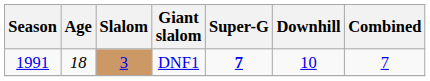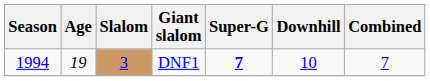 <table class=wikitable style="text-align:center">
 <tr>
 <th>Season</th>
 <th>Age</th>
 <th>Slalom</th>
 <th>Giant<br>slalom</th>
 <th>Super-G</th>
 <th>Downhill</th>
 <th>Combined</th>
 </tr>
 <tr>
-<td><a href='#'>1991</a></td>
-<td><em>18</em></td>
+<td><a href='#'>1994</a></td>
+<td><em>19</em></td>
 <td style="background:#c96;"><a href='#'>3</a></td>
 <td><a href='#'>DNF1</a></td>
 <td><strong><a href='#'>7</a></strong></td>
 <td><a href='#'>10</a></td>
 <td><a href='#'>7</a></td>
 </tr>
 <tr>
 </tr>
 </table>
